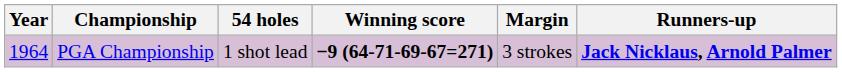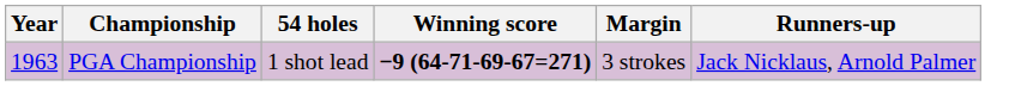 <table class="wikitable">
 <tr>
 <th>Year</th>
 <th>Championship</th>
 <th>54 holes</th>
 <th>Winning score</th>
 <th>Margin</th>
 <th>Runners-up</th>
 </tr>
 <tr style="background:#D8BFD8;">
-<td><a href='#'>1964</a></td>
+<td><a href='#'>1963</a></td>
 <td><a href='#'>PGA Championship</a></td>
 <td>1 shot lead</td>
 <td><strong>−9 (64-71-69-67=271)</strong></td>
 <td>3 strokes</td>
-<td><strong> <a href='#'>Jack Nicklaus</a>,  <a href='#'>Arnold Palmer</a></strong></td>
+<td> <a href='#'>Jack Nicklaus</a>,  <a href='#'>Arnold Palmer</a></td>
 </tr>
 </table>
